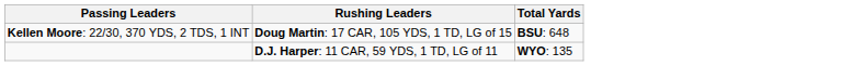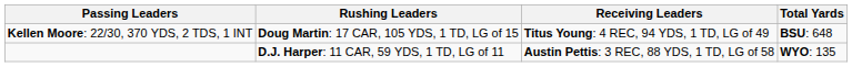 <table class="wikitable">
 <tr>
 <th>Passing Leaders</th>
 <th>Rushing Leaders</th>
+<th>Receiving Leaders</th>
 <th>Total Yards</th>
 </tr>
 <tr>
 <td><strong>Kellen Moore</strong>: 22/30, 370 YDS, 2 TDS, 1 INT</td>
 <td><strong>Doug Martin</strong>: 17 CAR,  105 YDS, 1 TD, LG of 15</td>
+<td><strong>Titus Young</strong>: 4 REC, 94 YDS, 1 TD, LG of 49</td>
 <td><strong>BSU</strong>: 648</td>
 </tr>
 <tr>
 <td></td>
 <td><strong>D.J. Harper</strong>: 11 CAR, 59 YDS, 1 TD, LG of 11</td>
+<td><strong>Austin Pettis</strong>: 3 REC, 88 YDS, 1 TD, LG of 58</td>
 <td><strong>WYO</strong>: 135</td>
 </tr>
 </table>
